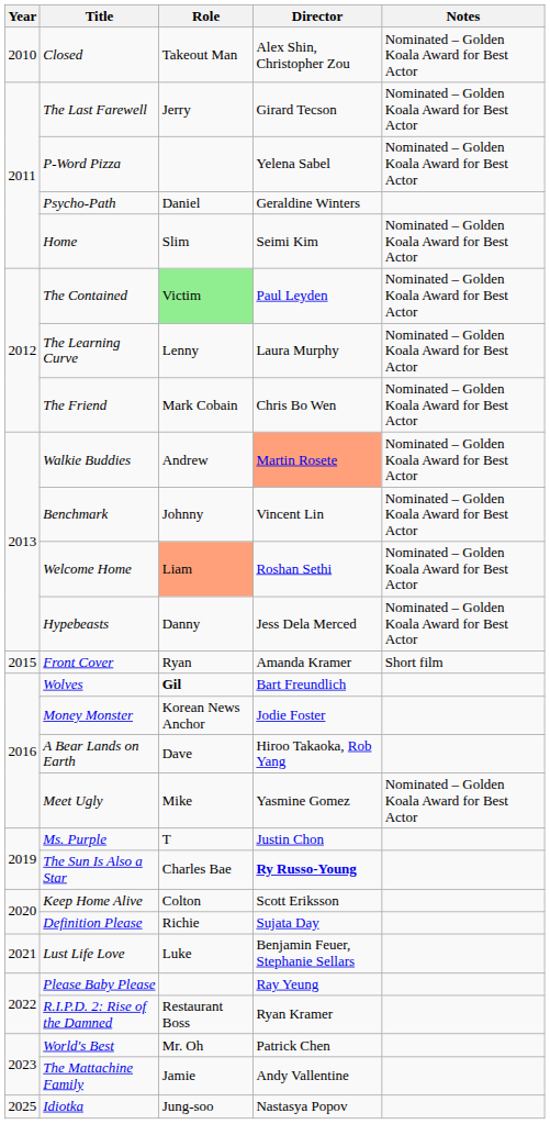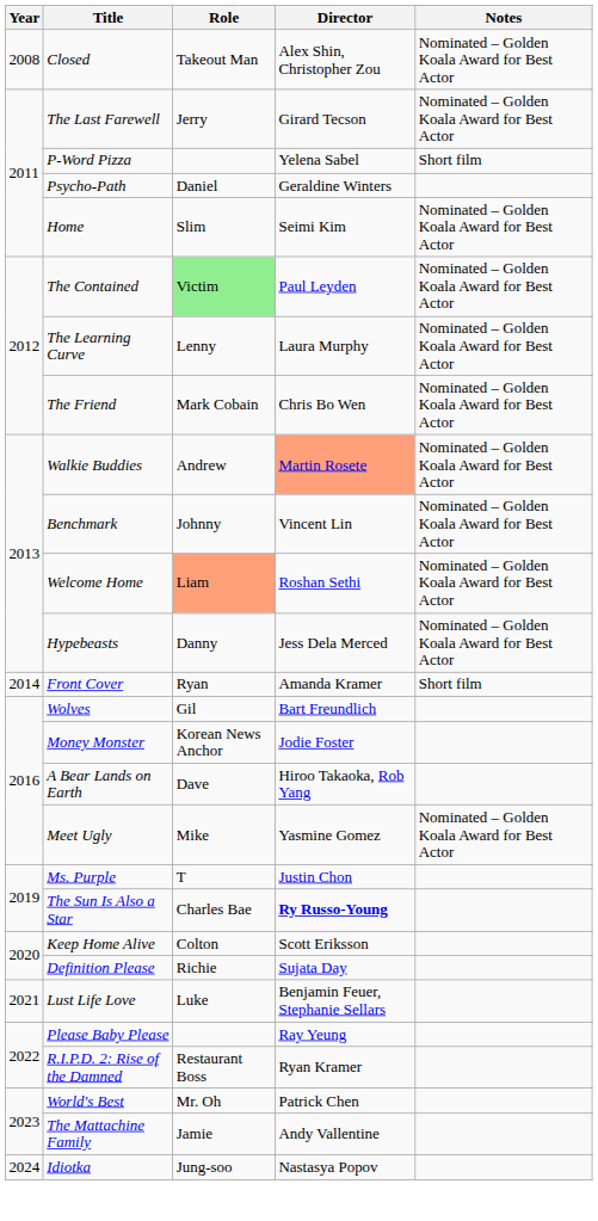 <table class = "wikitable sortable">
 <tr>
 <th>Year</th>
 <th>Title</th>
 <th>Role</th>
 <th>Director</th>
 <th>Notes</th>
 </tr>
 <tr>
-<td>2010</td>
+<td>2008</td>
 <td><em>Closed</em></td>
 <td>Takeout Man</td>
 <td>Alex Shin, Christopher Zou</td>
 <td>Nominated – Golden Koala Award for Best Actor</td>
 </tr>
 <tr>
 <td rowspan="4">2011</td>
 <td><em>The Last Farewell</em></td>
 <td>Jerry</td>
 <td>Girard Tecson</td>
 <td>Nominated – Golden Koala Award for Best Actor</td>
 </tr>
 <tr>
 <td><em>P-Word Pizza</em></td>
 <td></td>
 <td>Yelena Sabel</td>
-<td>Nominated – Golden Koala Award for Best Actor</td>
+<td>Short film</td>
 </tr>
 <tr>
 <td><em>Psycho-Path</em></td>
 <td>Daniel</td>
 <td>Geraldine Winters</td>
 <td></td>
 </tr>
 <tr>
 <td><em>Home</em></td>
 <td>Slim</td>
 <td>Seimi Kim</td>
 <td>Nominated – Golden Koala Award for Best Actor</td>
 </tr>
 <tr>
 <td rowspan="3">2012</td>
 <td><em>The Contained</em></td>
 <td style="background: lightgreen;">Victim</td>
 <td><a href='#'>Paul Leyden</a></td>
 <td>Nominated – Golden Koala Award for Best Actor</td>
 </tr>
 <tr>
 <td><em>The Learning Curve</em></td>
 <td>Lenny</td>
 <td>Laura Murphy</td>
 <td>Nominated – Golden Koala Award for Best Actor</td>
 </tr>
 <tr>
 <td><em>The Friend</em></td>
 <td>Mark Cobain</td>
 <td>Chris Bo Wen</td>
 <td>Nominated – Golden Koala Award for Best Actor</td>
 </tr>
 <tr>
 <td rowspan="4">2013</td>
 <td><em>Walkie Buddies</em></td>
 <td>Andrew</td>
 <td style="background: lightsalmon;"><a href='#'>Martin Rosete</a></td>
 <td>Nominated – Golden Koala Award for Best Actor</td>
 </tr>
 <tr>
 <td><em>Benchmark</em></td>
 <td>Johnny</td>
 <td>Vincent Lin</td>
 <td>Nominated – Golden Koala Award for Best Actor</td>
 </tr>
 <tr>
 <td><em>Welcome Home</em></td>
 <td style="background: lightsalmon;">Liam</td>
 <td><a href='#'>Roshan Sethi</a></td>
 <td>Nominated – Golden Koala Award for Best Actor</td>
 </tr>
 <tr>
 <td><em>Hypebeasts</em></td>
 <td>Danny</td>
 <td>Jess Dela Merced</td>
 <td>Nominated – Golden Koala Award for Best Actor</td>
 </tr>
 <tr>
-<td>2015</td>
+<td>2014</td>
 <td><em><a href='#'>Front Cover</a></em></td>
 <td>Ryan</td>
 <td>Amanda Kramer</td>
 <td>Short film</td>
 </tr>
 <tr>
 <td rowspan="4">2016</td>
 <td><em><a href='#'>Wolves</a></em></td>
-<td><strong>Gil</strong></td>
+<td>Gil</td>
 <td><a href='#'>Bart Freundlich</a></td>
 <td></td>
 </tr>
 <tr>
 <td><em><a href='#'>Money Monster</a></em></td>
 <td>Korean News Anchor</td>
 <td><a href='#'>Jodie Foster</a></td>
 <td></td>
 </tr>
 <tr>
 <td><em>A Bear Lands on Earth</em></td>
 <td>Dave</td>
 <td>Hiroo Takaoka, <a href='#'>Rob Yang</a></td>
 <td></td>
 </tr>
 <tr>
 <td><em>Meet Ugly</em></td>
 <td>Mike</td>
 <td>Yasmine Gomez</td>
 <td>Nominated – Golden Koala Award for Best Actor</td>
 </tr>
 <tr>
 <td rowspan="2">2019</td>
 <td><em><a href='#'>Ms. Purple</a></em></td>
 <td>T</td>
 <td><a href='#'>Justin Chon</a></td>
 <td></td>
 </tr>
 <tr>
 <td><em><a href='#'>The Sun Is Also a Star</a></em></td>
 <td>Charles Bae</td>
 <td><strong><a href='#'>Ry Russo-Young</a></strong></td>
 <td></td>
 </tr>
 <tr>
 <td rowspan="2">2020</td>
 <td><em>Keep Home Alive</em></td>
 <td>Colton</td>
 <td>Scott Eriksson</td>
 <td></td>
 </tr>
 <tr>
 <td><em><a href='#'>Definition Please</a></em></td>
 <td>Richie</td>
 <td><a href='#'>Sujata Day</a></td>
 <td></td>
 </tr>
 <tr>
 <td>2021</td>
 <td><em>Lust Life Love</em></td>
 <td>Luke</td>
 <td>Benjamin Feuer, <a href='#'>Stephanie Sellars</a></td>
 <td></td>
 </tr>
 <tr>
 <td rowspan="2">2022</td>
 <td><em><a href='#'>Please Baby Please</a></em></td>
 <td></td>
 <td><a href='#'>Ray Yeung</a></td>
 <td></td>
 </tr>
 <tr>
 <td><em><a href='#'>R.I.P.D. 2: Rise of the Damned</a></em></td>
 <td>Restaurant Boss</td>
 <td>Ryan Kramer</td>
 <td></td>
 </tr>
 <tr>
 <td rowspan=2>2023</td>
 <td><em><a href='#'>World's Best</a></em></td>
 <td>Mr. Oh</td>
 <td>Patrick Chen</td>
 <td></td>
 </tr>
 <tr>
 <td><em><a href='#'>The Mattachine Family</a></em></td>
 <td>Jamie</td>
 <td>Andy Vallentine</td>
 <td></td>
 </tr>
 <tr>
-<td>2025</td>
+<td>2024</td>
 <td><em><a href='#'>Idiotka</a></em></td>
 <td>Jung-soo</td>
 <td>Nastasya Popov</td>
 <td></td>
 </tr>
 </table>
